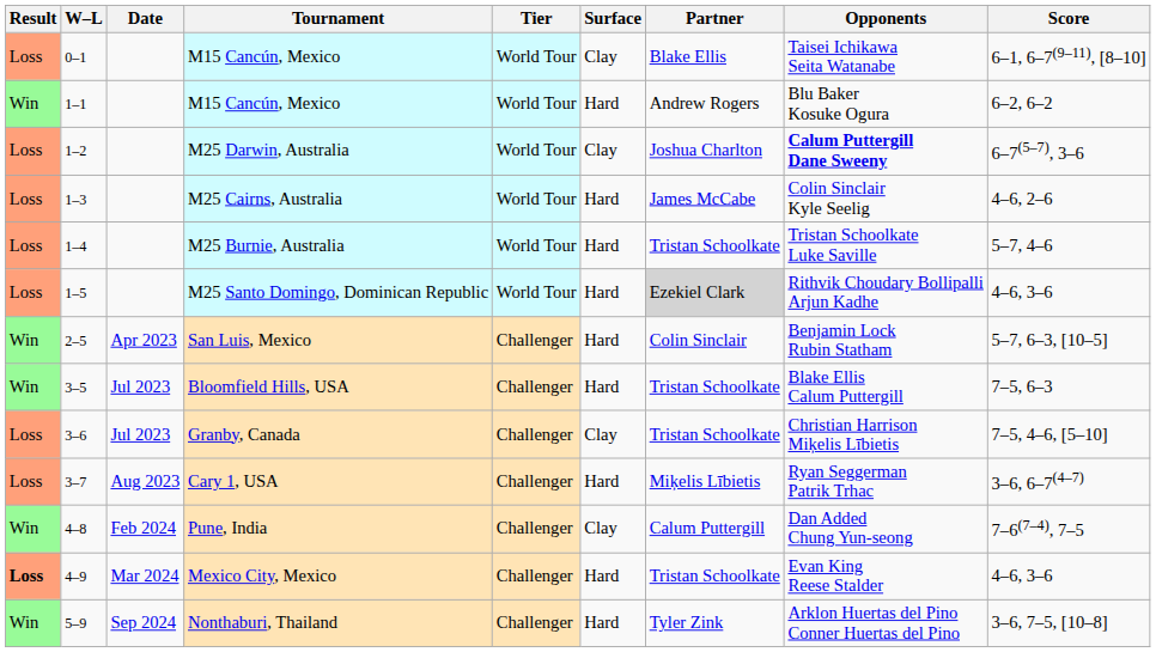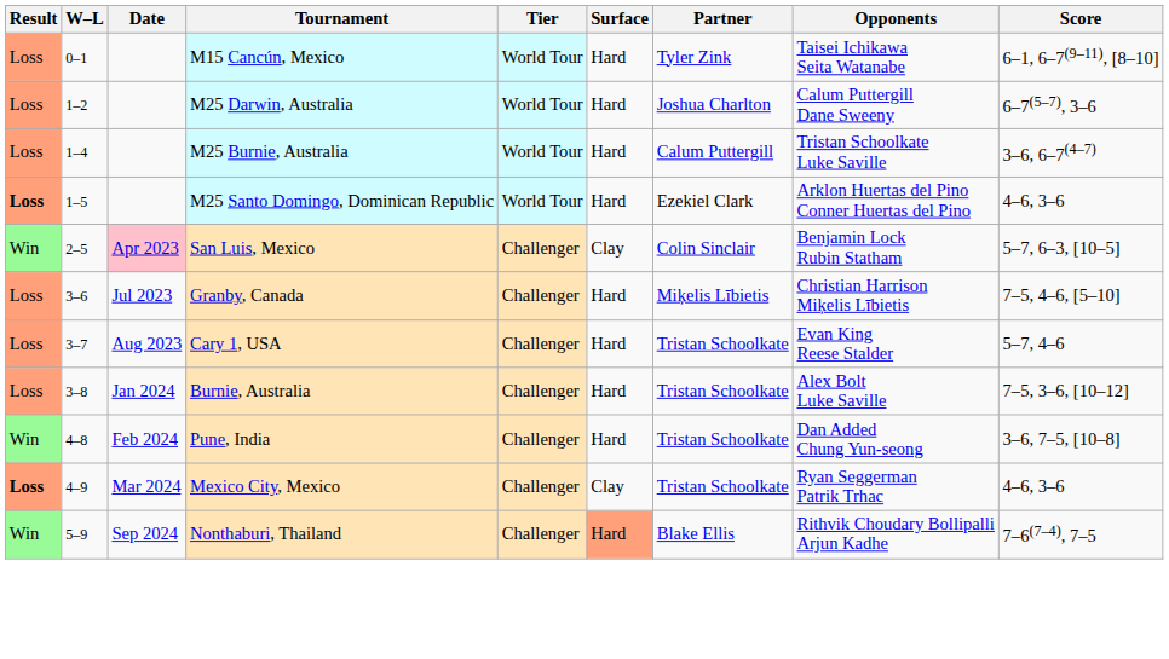 <table class="sortable wikitable">
 <tr>
 <th>Result</th>
 <th class="unsortable">W–L</th>
 <th>Date</th>
 <th>Tournament</th>
 <th>Tier</th>
 <th>Surface</th>
 <th>Partner</th>
 <th>Opponents</th>
 <th class="unsortable">Score</th>
 </tr>
 <tr>
 <td bgcolor=FFA07A>Loss</td>
 <td><small>0–1</small></td>
 <td></td>
 <td style="background:#cffcff;">M15 <a href='#'>Cancún</a>, Mexico</td>
 <td style="background:#cffcff;">World Tour</td>
-<td>Clay</td>
-<td> <a href='#'>Blake Ellis</a></td>
+<td>Hard</td>
+<td> <a href='#'>Tyler Zink</a></td>
 <td> <a href='#'>Taisei Ichikawa</a><br> <a href='#'>Seita Watanabe</a></td>
 <td>6–1, 6–7<sup>(9–11)</sup>, [8–10]</td>
-</tr>
-<tr>
-<td bgcolor=98FB98>Win</td>
-<td><small>1–1</small></td>
-<td></td>
-<td style="background:#cffcff;">M15 <a href='#'>Cancún</a>, Mexico</td>
-<td style="background:#cffcff;">World Tour</td>
-<td>Hard</td>
-<td> Andrew Rogers</td>
-<td> Blu Baker<br> Kosuke Ogura</td>
-<td>6–2, 6–2</td>
 </tr>
 <tr>
 <td bgcolor="FFA07A">Loss</td>
 <td><small>1–2</small></td>
 <td></td>
 <td style="background:#cffcff;">M25 <a href='#'>Darwin</a>, Australia</td>
 <td style="background:#cffcff;">World Tour</td>
-<td>Clay</td>
+<td>Hard</td>
 <td> <a href='#'>Joshua Charlton</a></td>
-<td><strong> <a href='#'>Calum Puttergill</a><br> <a href='#'>Dane Sweeny</a></strong></td>
+<td> <a href='#'>Calum Puttergill</a><br> <a href='#'>Dane Sweeny</a></td>
 <td>6–7<sup>(5–7)</sup>, 3–6</td>
-</tr>
-<tr>
-<td bgcolor="FFA07A">Loss</td>
-<td><small>1–3</small></td>
-<td></td>
-<td style="background:#cffcff;">M25 <a href='#'>Cairns</a>, Australia</td>
-<td style="background:#cffcff;">World Tour</td>
-<td>Hard</td>
-<td> <a href='#'>James McCabe</a></td>
-<td> <a href='#'>Colin Sinclair</a><br> Kyle Seelig</td>
-<td>4–6, 2–6</td>
 </tr>
 <tr>
 <td bgcolor=FFA07A>Loss</td>
 <td><small>1–4</small></td>
 <td></td>
 <td style="background:#cffcff;">M25 <a href='#'>Burnie</a>, Australia</td>
 <td style="background:#cffcff;">World Tour</td>
 <td>Hard</td>
-<td> <a href='#'>Tristan Schoolkate</a></td>
+<td> <a href='#'>Calum Puttergill</a></td>
 <td> <a href='#'>Tristan Schoolkate</a><br> <a href='#'>Luke Saville</a></td>
-<td>5–7, 4–6</td>
+<td>3–6, 6–7<sup>(4–7)</sup></td>
 </tr>
 <tr>
-<td bgcolor=FFA07A>Loss</td>
+<td bgcolor=FFA07A><strong>Loss</strong></td>
 <td><small>1–5</small></td>
 <td></td>
 <td style="background:#cffcff;">M25 <a href='#'>Santo Domingo</a>, Dominican Republic</td>
 <td style="background:#cffcff;">World Tour</td>
 <td>Hard</td>
-<td style="background: lightgrey;"> Ezekiel Clark</td>
-<td> <a href='#'>Rithvik Choudary Bollipalli</a><br> <a href='#'>Arjun Kadhe</a></td>
+<td> Ezekiel Clark</td>
+<td> <a href='#'>Arklon Huertas del Pino</a><br> <a href='#'>Conner Huertas del Pino</a></td>
 <td>4–6, 3–6</td>
 </tr>
 <tr>
 <td bgcolor="98fb98">Win</td>
 <td><small>2–5</small></td>
-<td><a href='#'>Apr 2023</a></td>
+<td style="background: pink;"><a href='#'>Apr 2023</a></td>
 <td bgcolor="moccasin"><a href='#'>San Luis</a>, Mexico</td>
 <td bgcolor="moccasin">Challenger</td>
-<td>Hard</td>
+<td>Clay</td>
 <td> <a href='#'>Colin Sinclair</a></td>
 <td> <a href='#'>Benjamin Lock</a><br> <a href='#'>Rubin Statham</a></td>
 <td>5–7, 6–3, [10–5]</td>
-</tr>
-<tr>
-<td bgcolor="98fb98">Win</td>
-<td><small>3–5</small></td>
-<td><a href='#'>Jul 2023</a></td>
-<td bgcolor="moccasin"><a href='#'>Bloomfield Hills</a>, USA</td>
-<td bgcolor="moccasin">Challenger</td>
-<td>Hard</td>
-<td> <a href='#'>Tristan Schoolkate</a></td>
-<td> <a href='#'>Blake Ellis</a><br> <a href='#'>Calum Puttergill</a></td>
-<td>7–5, 6–3</td>
 </tr>
 <tr>
 <td bgcolor="FFA07A">Loss</td>
 <td><small>3–6</small></td>
 <td><a href='#'>Jul 2023</a></td>
 <td bgcolor="moccasin"><a href='#'>Granby</a>, Canada</td>
 <td bgcolor="moccasin">Challenger</td>
-<td>Clay</td>
-<td> <a href='#'>Tristan Schoolkate</a></td>
+<td>Hard</td>
+<td> <a href='#'>Miķelis Lībietis</a></td>
 <td> <a href='#'>Christian Harrison</a><br> <a href='#'>Miķelis Lībietis</a></td>
 <td>7–5, 4–6, [5–10]</td>
 </tr>
 <tr>
 <td bgcolor="FFA07A">Loss</td>
 <td><small>3–7</small></td>
 <td><a href='#'>Aug 2023</a></td>
 <td bgcolor="moccasin"><a href='#'>Cary 1</a>, USA</td>
 <td bgcolor="moccasin">Challenger</td>
 <td>Hard</td>
-<td> <a href='#'>Miķelis Lībietis</a></td>
-<td> <a href='#'>Ryan Seggerman</a><br> <a href='#'>Patrik Trhac</a></td>
-<td>3–6, 6–7<sup>(4–7)</sup></td>
+<td> <a href='#'>Tristan Schoolkate</a></td>
+<td> <a href='#'>Evan King</a><br> <a href='#'>Reese Stalder</a></td>
+<td>5–7, 4–6</td>
+</tr>
+<tr>
+<td bgcolor=FFA07A>Loss</td>
+<td><small>3–8</small></td>
+<td><a href='#'>Jan 2024</a></td>
+<td bgcolor=moccasin><a href='#'>Burnie</a>, Australia</td>
+<td bgcolor=moccasin>Challenger</td>
+<td>Hard</td>
+<td> <a href='#'>Tristan Schoolkate</a></td>
+<td> <a href='#'>Alex Bolt</a><br> <a href='#'>Luke Saville</a></td>
+<td>7–5, 3–6, [10–12]</td>
 </tr>
 <tr>
 <td bgcolor="98FB98">Win</td>
 <td><small>4–8</small></td>
 <td><a href='#'>Feb 2024</a></td>
 <td bgcolor=moccasin><a href='#'>Pune</a>, India</td>
 <td bgcolor=moccasin>Challenger</td>
-<td>Clay</td>
-<td> <a href='#'>Calum Puttergill</a></td>
+<td>Hard</td>
+<td> <a href='#'>Tristan Schoolkate</a></td>
 <td> <a href='#'>Dan Added</a><br> <a href='#'>Chung Yun-seong</a></td>
-<td>7–6<sup>(7–4)</sup>, 7–5</td>
+<td>3–6, 7–5, [10–8]</td>
 </tr>
 <tr>
 <td bgcolor=FFA07A><strong>Loss</strong></td>
 <td><small>4–9</small></td>
 <td><a href='#'>Mar 2024</a></td>
 <td bgcolor=moccasin><a href='#'>Mexico City</a>, Mexico</td>
 <td bgcolor=moccasin>Challenger</td>
-<td>Hard</td>
+<td>Clay</td>
 <td> <a href='#'>Tristan Schoolkate</a></td>
-<td> <a href='#'>Evan King</a><br> <a href='#'>Reese Stalder</a></td>
+<td> <a href='#'>Ryan Seggerman</a><br> <a href='#'>Patrik Trhac</a></td>
 <td>4–6, 3–6</td>
 </tr>
 <tr>
 <td bgcolor="98FB98">Win</td>
 <td><small>5–9</small></td>
 <td><a href='#'>Sep 2024</a></td>
 <td bgcolor=moccasin><a href='#'>Nonthaburi</a>, Thailand</td>
 <td bgcolor=moccasin>Challenger</td>
-<td>Hard</td>
-<td> <a href='#'>Tyler Zink</a></td>
-<td> <a href='#'>Arklon Huertas del Pino</a><br> <a href='#'>Conner Huertas del Pino</a></td>
-<td>3–6, 7–5, [10–8]</td>
+<td style="background: lightsalmon;">Hard</td>
+<td> <a href='#'>Blake Ellis</a></td>
+<td> <a href='#'>Rithvik Choudary Bollipalli</a><br> <a href='#'>Arjun Kadhe</a></td>
+<td>7–6<sup>(7–4)</sup>, 7–5</td>
 </tr>
 </table>
